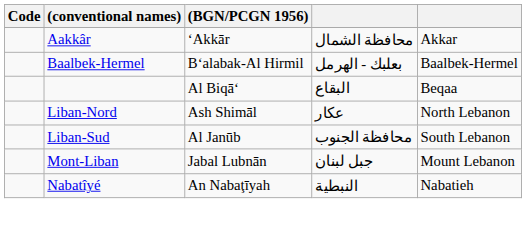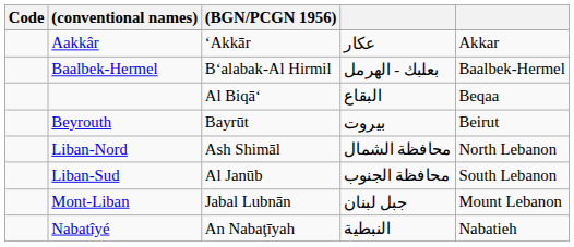 <table class="wikitable sortable">
 <tr>
 <th>Code</th>
 <th> (conventional names)</th>
 <th> (BGN/PCGN 1956)</th>
 <th> </th>
 <th> </th>
 </tr>
 <tr>
 </tr>
 <tr>
 <td></td>
 <td><a href='#'>Aakkâr</a></td>
 <td>‘Akkār</td>
-<td>محافظة الشمال</td>
+<td>عكار</td>
 <td>Akkar</td>
 </tr>
 <tr>
 <td></td>
 <td><a href='#'>Baalbek-Hermel</a></td>
 <td>B‘alabak-Al Hirmil</td>
 <td>بعلبك - الهرمل</td>
 <td>Baalbek-Hermel</td>
 </tr>
 <tr>
 <td></td>
 <td></td>
 <td>Al Biqā‘</td>
 <td>البقاع</td>
 <td>Beqaa</td>
 </tr>
 <tr>
 <td></td>
+<td><a href='#'>Beyrouth</a></td>
+<td>Bayrūt</td>
+<td>بيروت</td>
+<td>Beirut</td>
+</tr>
+<tr>
+<td></td>
 <td><a href='#'>Liban-Nord</a></td>
 <td>Ash Shimāl</td>
-<td>عكار</td>
+<td>محافظة الشمال</td>
 <td>North Lebanon</td>
 </tr>
 <tr>
 <td></td>
 <td><a href='#'>Liban-Sud</a></td>
 <td>Al Janūb</td>
 <td>محافظة الجنوب</td>
 <td>South Lebanon</td>
 </tr>
 <tr>
 <td></td>
 <td><a href='#'>Mont-Liban</a></td>
 <td>Jabal Lubnān</td>
 <td>جبل لبنان</td>
 <td>Mount Lebanon</td>
 </tr>
 <tr>
 <td></td>
 <td><a href='#'>Nabatîyé</a></td>
 <td>An Nabaţīyah</td>
 <td>النبطية</td>
 <td>Nabatieh</td>
 </tr>
 </table>
